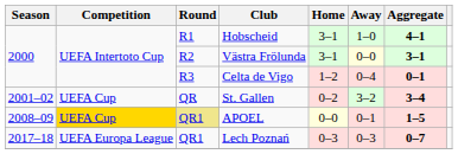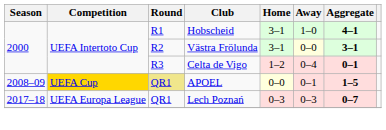 <table class="wikitable">
 <tr>
 <th>Season</th>
 <th>Competition</th>
 <th>Round</th>
 <th>Club</th>
 <th>Home</th>
 <th>Away</th>
 <th>Aggregate</th>
 <th></th>
 </tr>
 <tr>
 <td rowspan="3"><a href='#'>2000</a></td>
 <td rowspan="3"><a href='#'>UEFA Intertoto Cup</a></td>
 <td><a href='#'>R1</a></td>
 <td> <a href='#'>Hobscheid</a></td>
 <td style="background:#dfd; text-align:center;">3–1</td>
 <td style="background:#dfd; text-align:center;">1–0</td>
 <td style="background:#dfd; text-align:center;"><strong>4–1</strong></td>
 <td style="text-align:center;"></td>
 </tr>
 <tr>
 <td><a href='#'>R2</a></td>
 <td> <a href='#'>Västra Frölunda</a></td>
 <td style="background:#dfd; text-align:center;">3–1</td>
 <td style="background:#ffd; text-align:center;">0–0</td>
 <td style="background:#dfd; text-align:center;"><strong>3–1</strong></td>
 <td style="text-align:center;"></td>
 </tr>
 <tr>
 <td><a href='#'>R3</a></td>
 <td> <a href='#'>Celta de Vigo</a></td>
 <td style="background:#fdd; text-align:center;">1–2</td>
 <td style="background:#fdd; text-align:center;">0–4</td>
 <td style="background:#fdd; text-align:center;"><strong>0–1</strong></td>
 <td></td>
 </tr>
 <tr>
-<td><a href='#'>2001–02</a></td>
-<td><a href='#'>UEFA Cup</a></td>
-<td><a href='#'>QR</a></td>
-<td> <a href='#'>St. Gallen</a></td>
-<td style="background:#fdd; text-align:center;">0–2</td>
-<td style="background:#dfd; text-align:center;">3–2</td>
-<td style="background:#fdd; text-align:center;"><strong>3–4</strong></td>
-<td></td>
-</tr>
-<tr>
 <td><a href='#'>2008–09</a></td>
 <td style="background: gold;"><a href='#'>UEFA Cup</a></td>
 <td style="background: khaki;"><a href='#'>QR1</a></td>
 <td> <a href='#'>APOEL</a></td>
 <td style="background:#ffd; text-align:center;">0–0</td>
 <td style="background:#fdd; text-align:center;">0–1</td>
 <td style="background:#fdd; text-align:center;"><strong>1–5</strong></td>
 <td></td>
 </tr>
 <tr>
 <td><a href='#'>2017–18</a></td>
 <td><a href='#'>UEFA Europa League</a></td>
 <td><a href='#'>QR1</a></td>
 <td> <a href='#'>Lech Poznań</a></td>
 <td style="background:#fdd; text-align:center;">0–3</td>
 <td style="background:#fdd; text-align:center;">0–3</td>
 <td style="background:#fdd; text-align:center;"><strong>0–7</strong></td>
 <td></td>
 </tr>
 <tr>
 </tr>
 </table>
